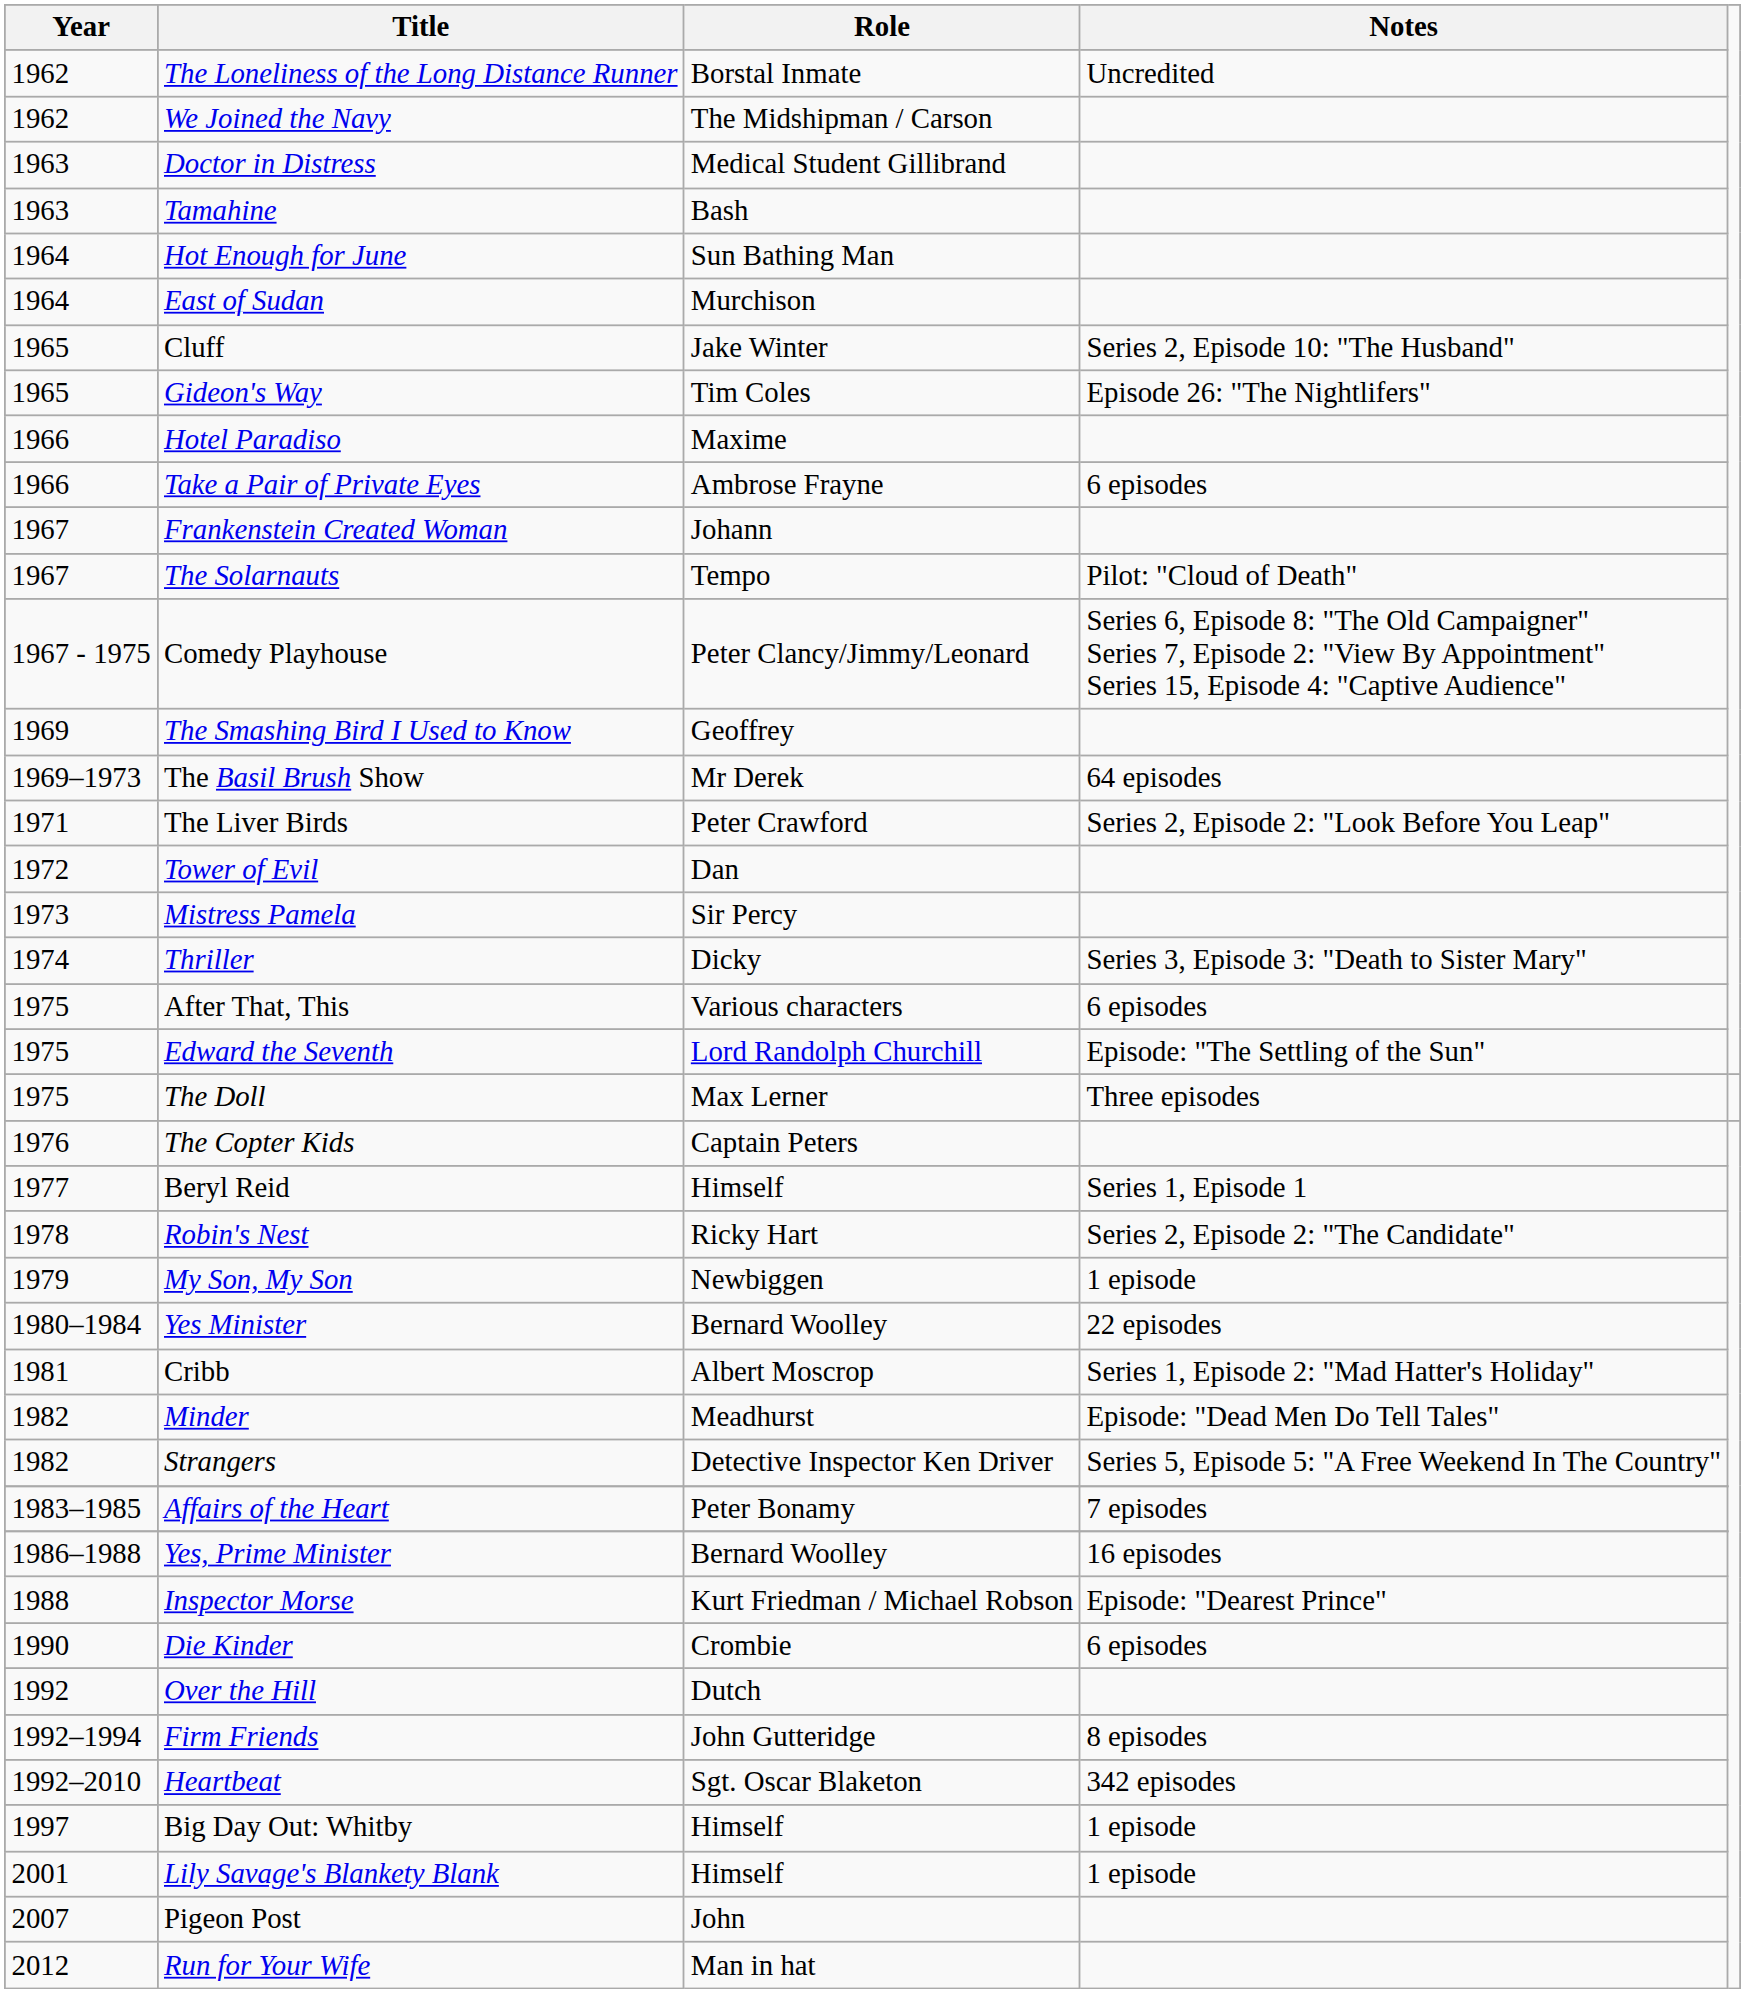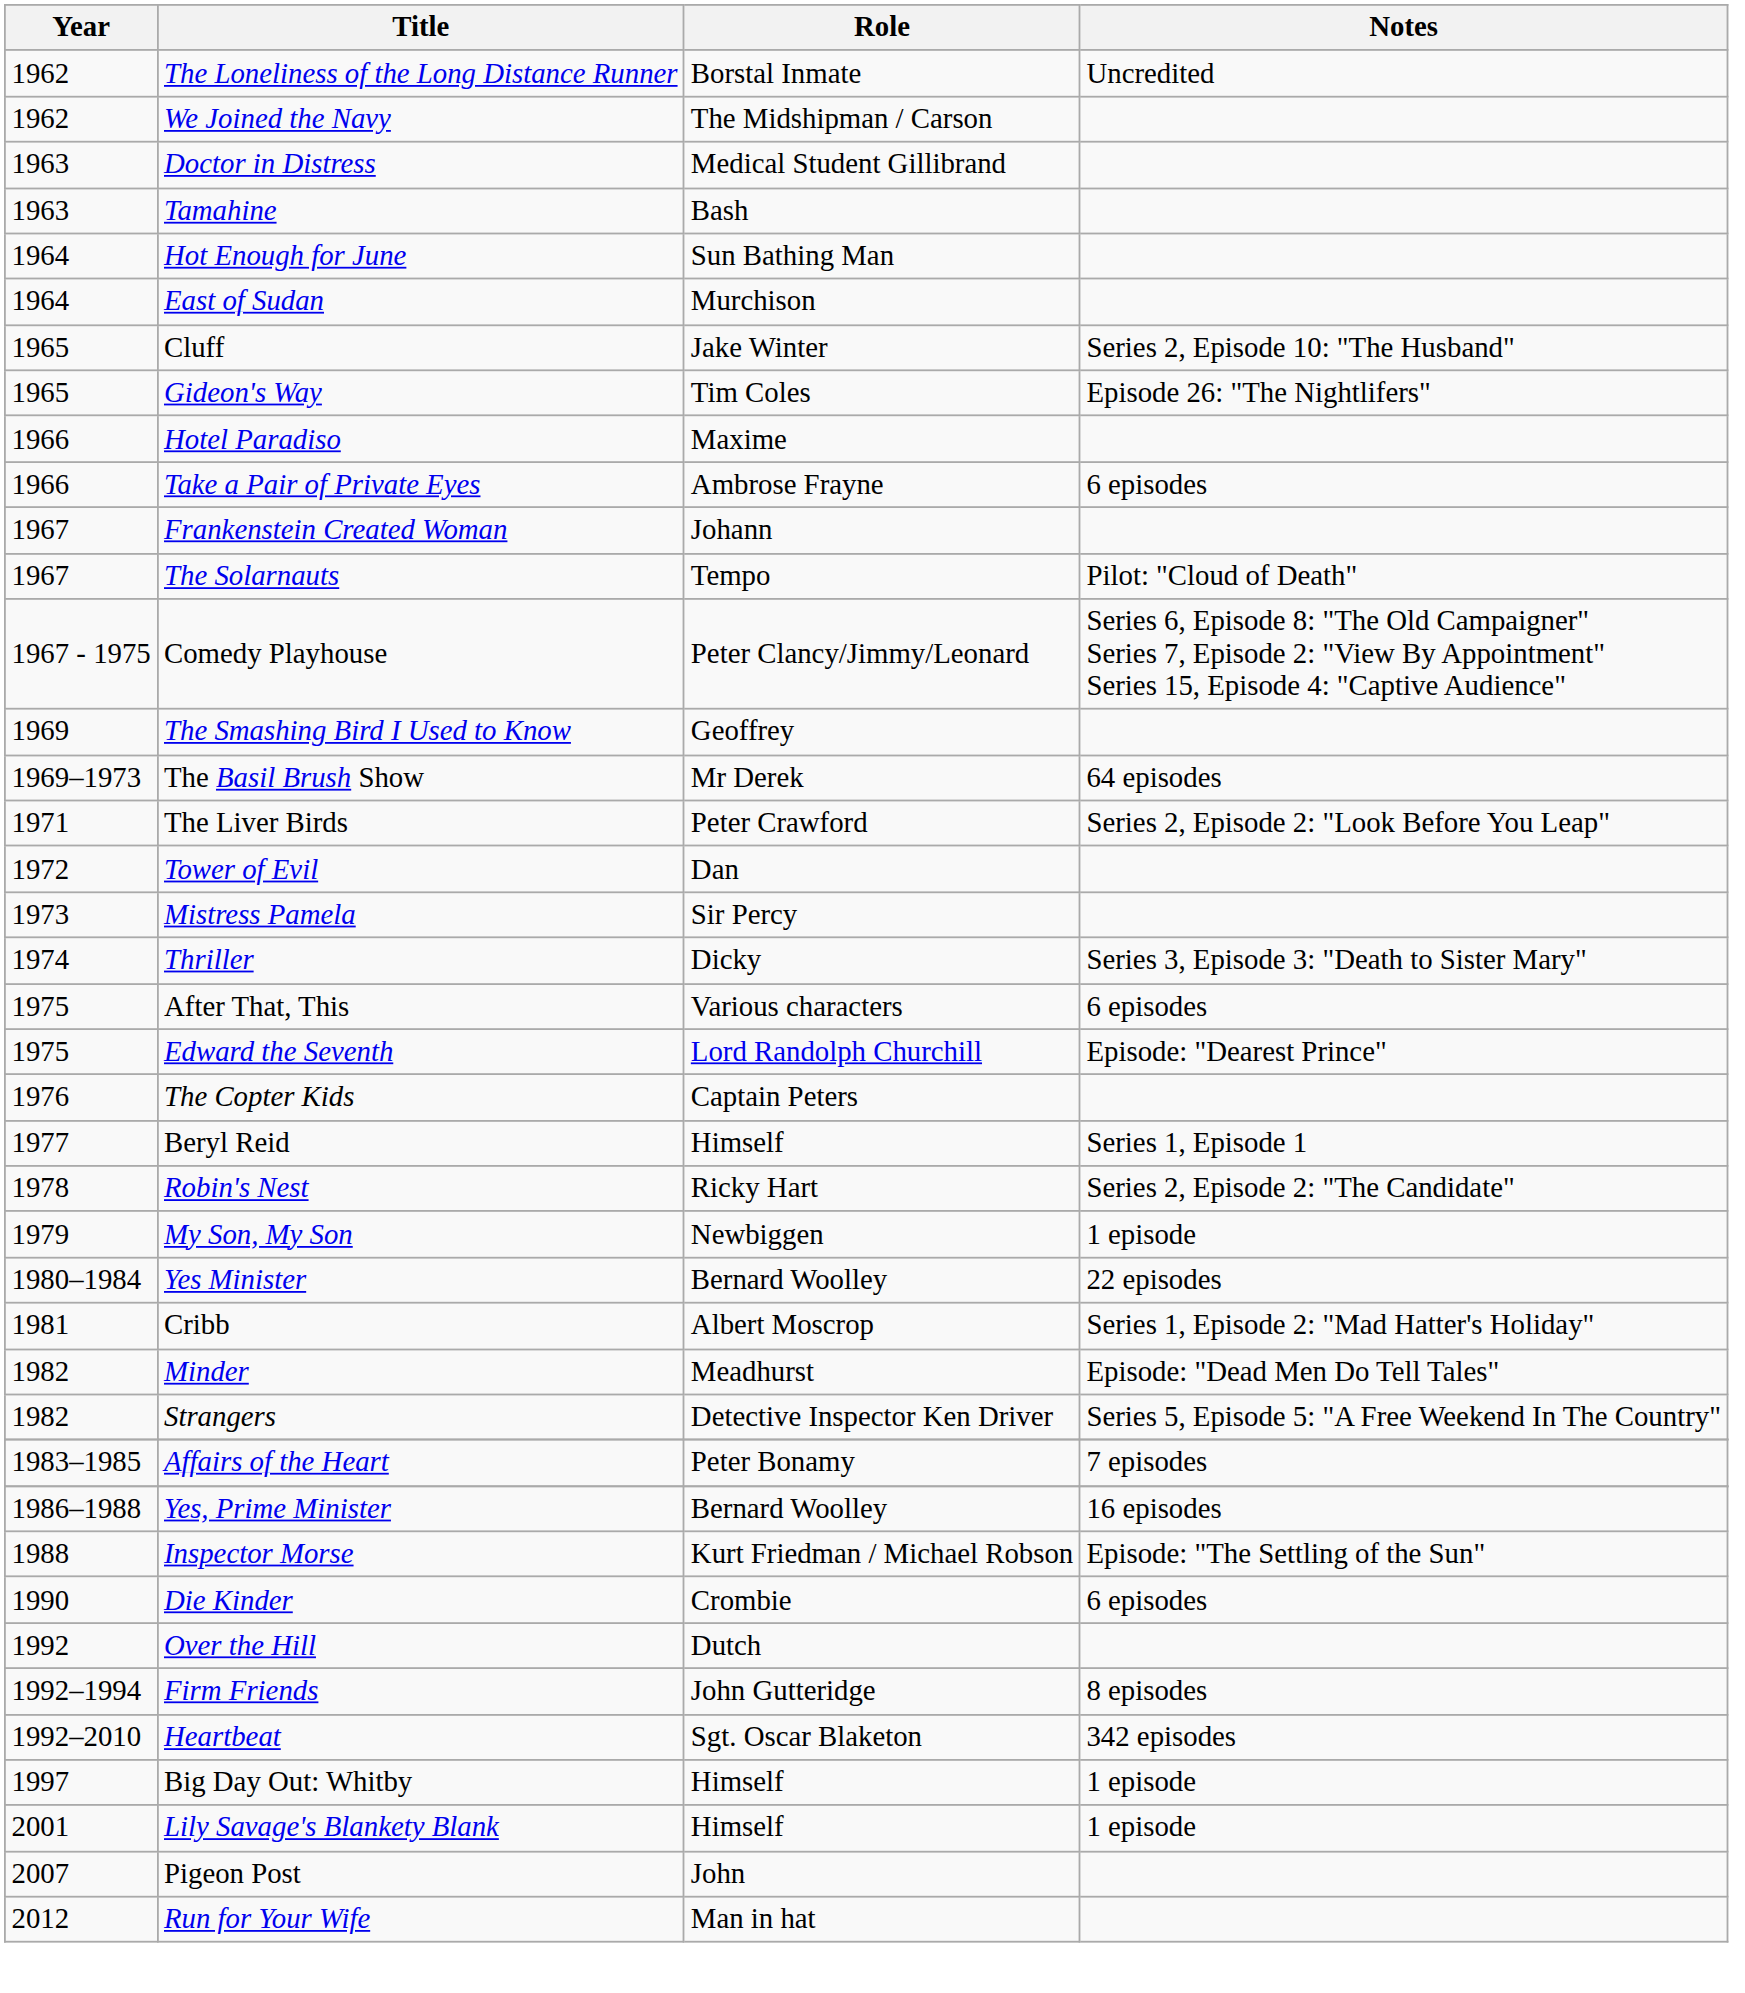 <table class="wikitable">
 <tr>
 <th>Year</th>
 <th>Title</th>
 <th>Role</th>
 <th>Notes</th>
 </tr>
 <tr>
 <td>1962</td>
 <td><em><a href='#'>The Loneliness of the Long Distance Runner</a></em></td>
 <td>Borstal Inmate</td>
 <td>Uncredited</td>
 </tr>
 <tr>
 <td>1962</td>
 <td><em><a href='#'>We Joined the Navy</a></em></td>
 <td>The Midshipman / Carson</td>
 <td></td>
 </tr>
 <tr>
 <td>1963</td>
 <td><em><a href='#'>Doctor in Distress</a></em></td>
 <td>Medical Student Gillibrand</td>
 <td></td>
 </tr>
 <tr>
 <td>1963</td>
 <td><em><a href='#'>Tamahine</a></em></td>
 <td>Bash</td>
 <td></td>
 </tr>
 <tr>
 <td>1964</td>
 <td><em><a href='#'>Hot Enough for June</a></em></td>
 <td>Sun Bathing Man</td>
 <td></td>
 </tr>
 <tr>
 <td>1964</td>
 <td><em><a href='#'>East of Sudan</a></em></td>
 <td>Murchison</td>
 <td></td>
 </tr>
 <tr>
 <td>1965</td>
 <td>Cluff</td>
 <td>Jake Winter</td>
 <td>Series 2, Episode 10: "The Husband"</td>
 </tr>
 <tr>
 <td>1965</td>
 <td><em><a href='#'>Gideon's Way</a></em></td>
 <td>Tim Coles</td>
 <td>Episode 26: "The Nightlifers"</td>
 </tr>
 <tr>
 <td>1966</td>
 <td><em><a href='#'>Hotel Paradiso</a></em></td>
 <td>Maxime</td>
 <td></td>
 </tr>
 <tr>
 <td>1966</td>
 <td><em><a href='#'>Take a Pair of Private Eyes</a></em></td>
 <td>Ambrose Frayne</td>
 <td>6 episodes</td>
 </tr>
 <tr>
 <td>1967</td>
 <td><em><a href='#'>Frankenstein Created Woman</a></em></td>
 <td>Johann</td>
 <td></td>
 </tr>
 <tr>
 <td>1967</td>
 <td><em><a href='#'>The Solarnauts</a></em></td>
 <td>Tempo</td>
 <td>Pilot: "Cloud of Death"</td>
 </tr>
 <tr>
 <td>1967 - 1975</td>
 <td>Comedy Playhouse</td>
 <td>Peter Clancy/Jimmy/Leonard</td>
 <td>Series 6, Episode 8: "The Old Campaigner"<br>Series 7, Episode 2: "View By Appointment"<br>Series 15, Episode 4: "Captive Audience"</td>
 </tr>
 <tr>
 <td>1969</td>
 <td><em><a href='#'>The Smashing Bird I Used to Know</a></em></td>
 <td>Geoffrey</td>
 <td></td>
 </tr>
 <tr>
 <td>1969–1973</td>
 <td>The <em><a href='#'>Basil Brush</a></em> Show</td>
 <td>Mr Derek</td>
 <td>64 episodes</td>
 </tr>
 <tr>
 <td>1971</td>
 <td>The Liver Birds</td>
 <td>Peter Crawford</td>
 <td>Series 2, Episode 2: "Look Before You Leap"</td>
 </tr>
 <tr>
 <td>1972</td>
 <td><em><a href='#'>Tower of Evil</a></em></td>
 <td>Dan</td>
 <td></td>
 </tr>
 <tr>
 <td>1973</td>
 <td><em><a href='#'>Mistress Pamela</a></em></td>
 <td>Sir Percy</td>
 <td></td>
 </tr>
 <tr>
 <td>1974</td>
 <td><em><a href='#'>Thriller</a></em></td>
 <td>Dicky</td>
 <td>Series 3, Episode 3: "Death to Sister Mary"</td>
 </tr>
 <tr>
 <td>1975</td>
 <td>After That, This</td>
 <td>Various characters</td>
 <td>6 episodes</td>
 </tr>
 <tr>
 <td>1975</td>
 <td><em><a href='#'>Edward the Seventh</a></em></td>
 <td><a href='#'>Lord Randolph Churchill</a></td>
-<td>Episode: "The Settling of the Sun"</td>
-</tr>
-<tr>
-<td>1975</td>
-<td><em>The Doll</em></td>
-<td>Max Lerner</td>
-<td>Three episodes</td>
-<td></td>
+<td>Episode: "Dearest Prince"</td>
 </tr>
 <tr>
 <td>1976</td>
 <td><em>The Copter Kids</em></td>
 <td>Captain Peters</td>
 <td></td>
 </tr>
 <tr>
 <td>1977</td>
 <td>Beryl Reid</td>
 <td>Himself</td>
 <td>Series 1, Episode 1</td>
 </tr>
 <tr>
 <td>1978</td>
 <td><em><a href='#'>Robin's Nest</a></em></td>
 <td>Ricky Hart</td>
 <td>Series 2, Episode 2: "The Candidate"</td>
 </tr>
 <tr>
 <td>1979</td>
 <td><em><a href='#'>My Son, My Son</a></em></td>
 <td>Newbiggen</td>
 <td>1 episode</td>
 </tr>
 <tr>
 <td>1980–1984</td>
 <td><em><a href='#'>Yes Minister</a></em></td>
 <td>Bernard Woolley</td>
 <td>22 episodes</td>
 </tr>
 <tr>
 <td>1981</td>
 <td>Cribb</td>
 <td>Albert Moscrop</td>
 <td>Series 1, Episode 2: "Mad Hatter's Holiday"</td>
 </tr>
 <tr>
 <td>1982</td>
 <td><em><a href='#'>Minder</a></em></td>
 <td>Meadhurst</td>
 <td>Episode: "Dead Men Do Tell Tales"</td>
 </tr>
 <tr>
 <td>1982</td>
 <td><em>Strangers</em></td>
 <td>Detective Inspector Ken Driver</td>
 <td>Series 5, Episode 5: "A Free Weekend In The Country"</td>
 </tr>
 <tr>
 </tr>
 <tr 1983 || Call My Bluff || Himself || Series 18, Episodes 19 & 20>
 </tr>
 <tr>
 <td>1983–1985</td>
 <td><em><a href='#'>Affairs of the Heart</a></em></td>
 <td>Peter Bonamy</td>
 <td>7 episodes</td>
 </tr>
 <tr>
 </tr>
 <tr 1984 || Call My Bluff || Himself || Series 19, Episodes 1 & 2>
 </tr>
 <tr>
 <td>1986–1988</td>
 <td><em><a href='#'>Yes, Prime Minister</a></em></td>
 <td>Bernard Woolley</td>
 <td>16 episodes</td>
 </tr>
 <tr>
 <td>1988</td>
 <td><em><a href='#'>Inspector Morse</a></em></td>
 <td>Kurt Friedman / Michael Robson</td>
-<td>Episode: "Dearest Prince"</td>
+<td>Episode: "The Settling of the Sun"</td>
 </tr>
 <tr>
 <td>1990</td>
 <td><em><a href='#'>Die Kinder</a></em></td>
 <td>Crombie</td>
 <td>6 episodes</td>
 </tr>
 <tr>
 <td>1992</td>
 <td><em><a href='#'>Over the Hill</a></em></td>
 <td>Dutch</td>
 <td></td>
 </tr>
 <tr>
 <td>1992–1994</td>
 <td><em><a href='#'>Firm Friends</a></em></td>
 <td>John Gutteridge</td>
 <td>8 episodes</td>
 </tr>
 <tr>
 <td>1992–2010</td>
 <td><em><a href='#'>Heartbeat</a></em></td>
 <td>Sgt. Oscar Blaketon</td>
 <td>342 episodes</td>
 </tr>
 <tr>
 <td>1997</td>
 <td>Big Day Out: Whitby</td>
 <td>Himself</td>
 <td>1 episode</td>
 </tr>
 <tr>
 <td>2001</td>
 <td><em><a href='#'>Lily Savage's Blankety Blank</a></em></td>
 <td>Himself</td>
 <td>1 episode</td>
 </tr>
 <tr>
 <td>2007</td>
 <td>Pigeon Post</td>
 <td>John</td>
 <td></td>
 </tr>
 <tr>
 <td>2012</td>
 <td><em><a href='#'>Run for Your Wife</a></em></td>
 <td>Man in hat</td>
 <td></td>
 </tr>
 </table>
